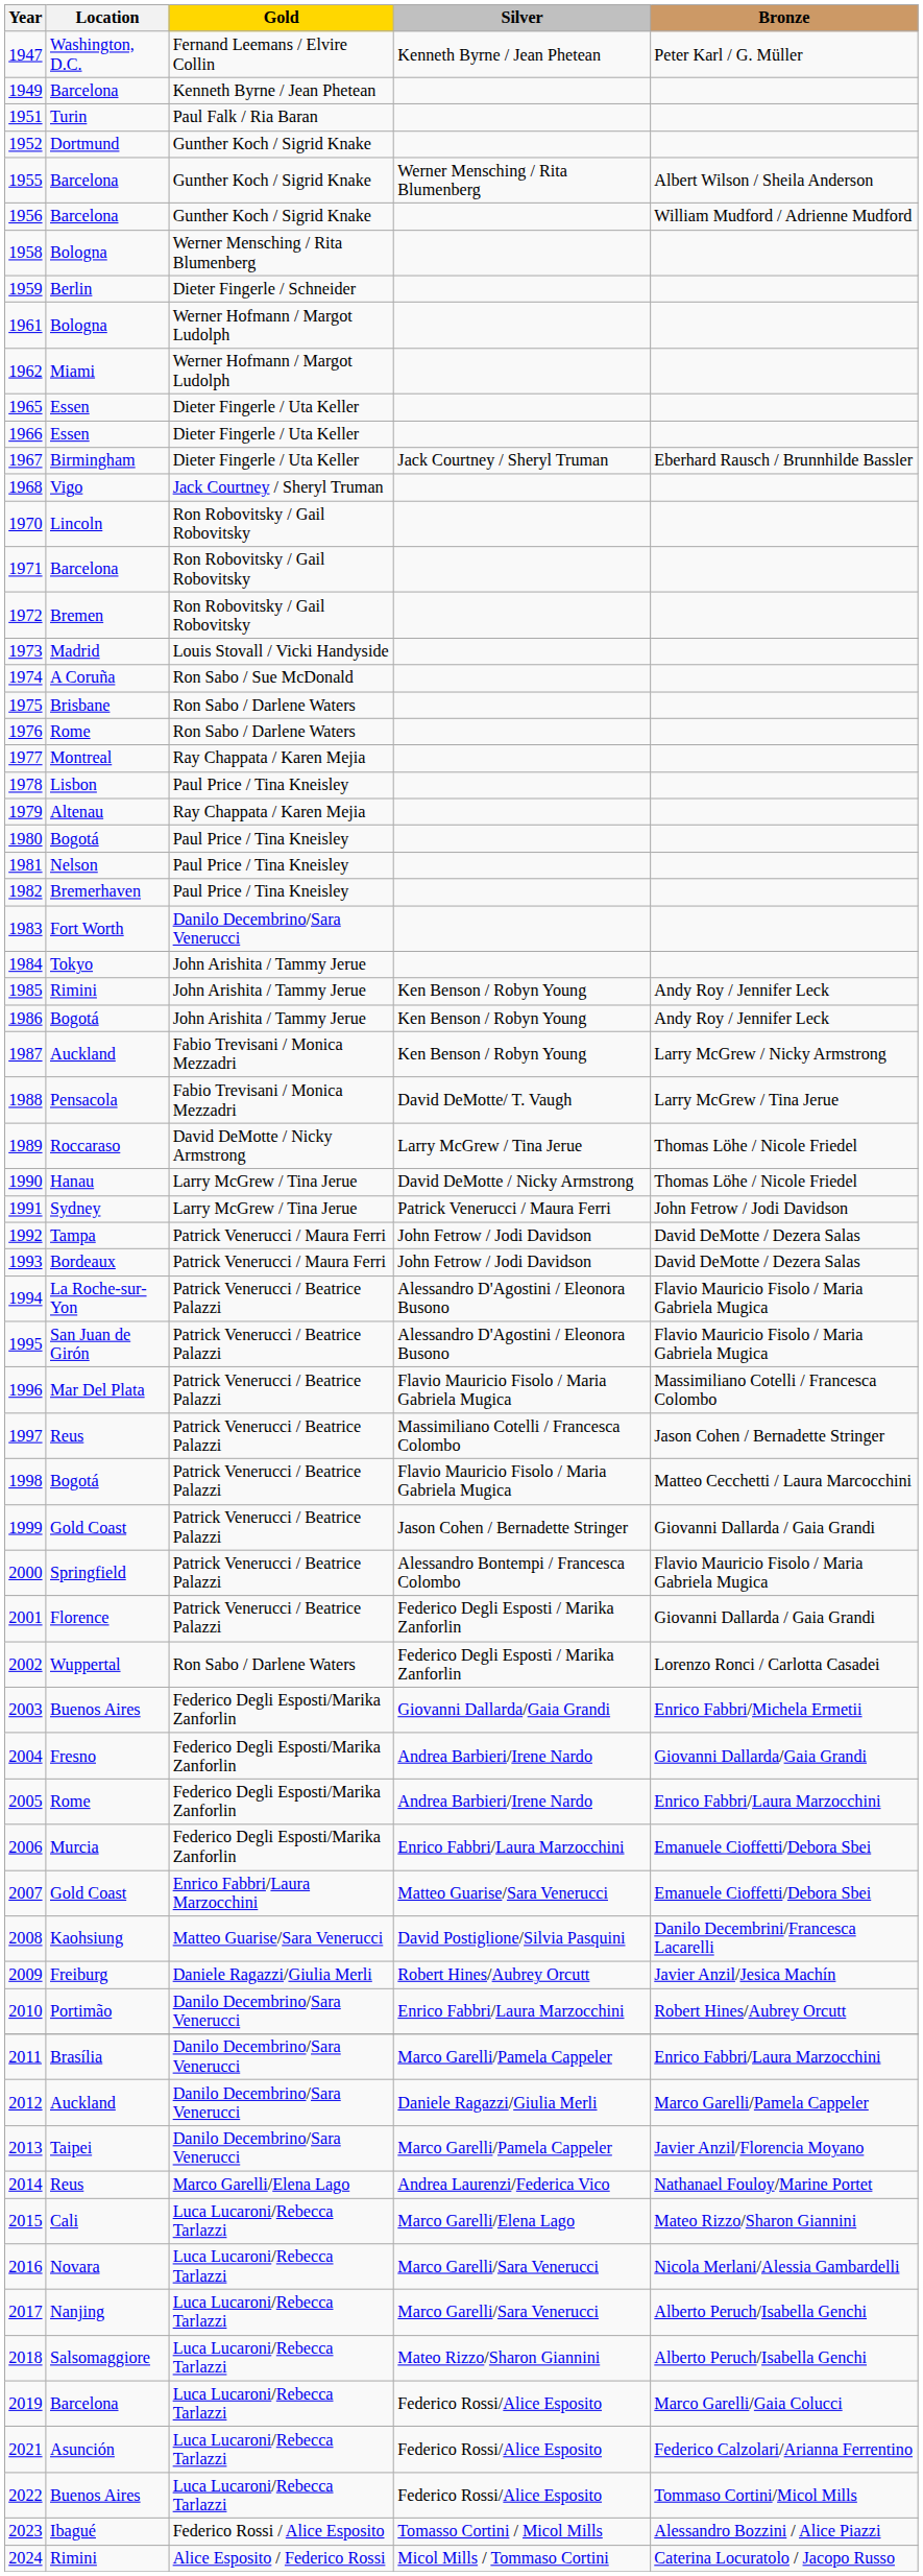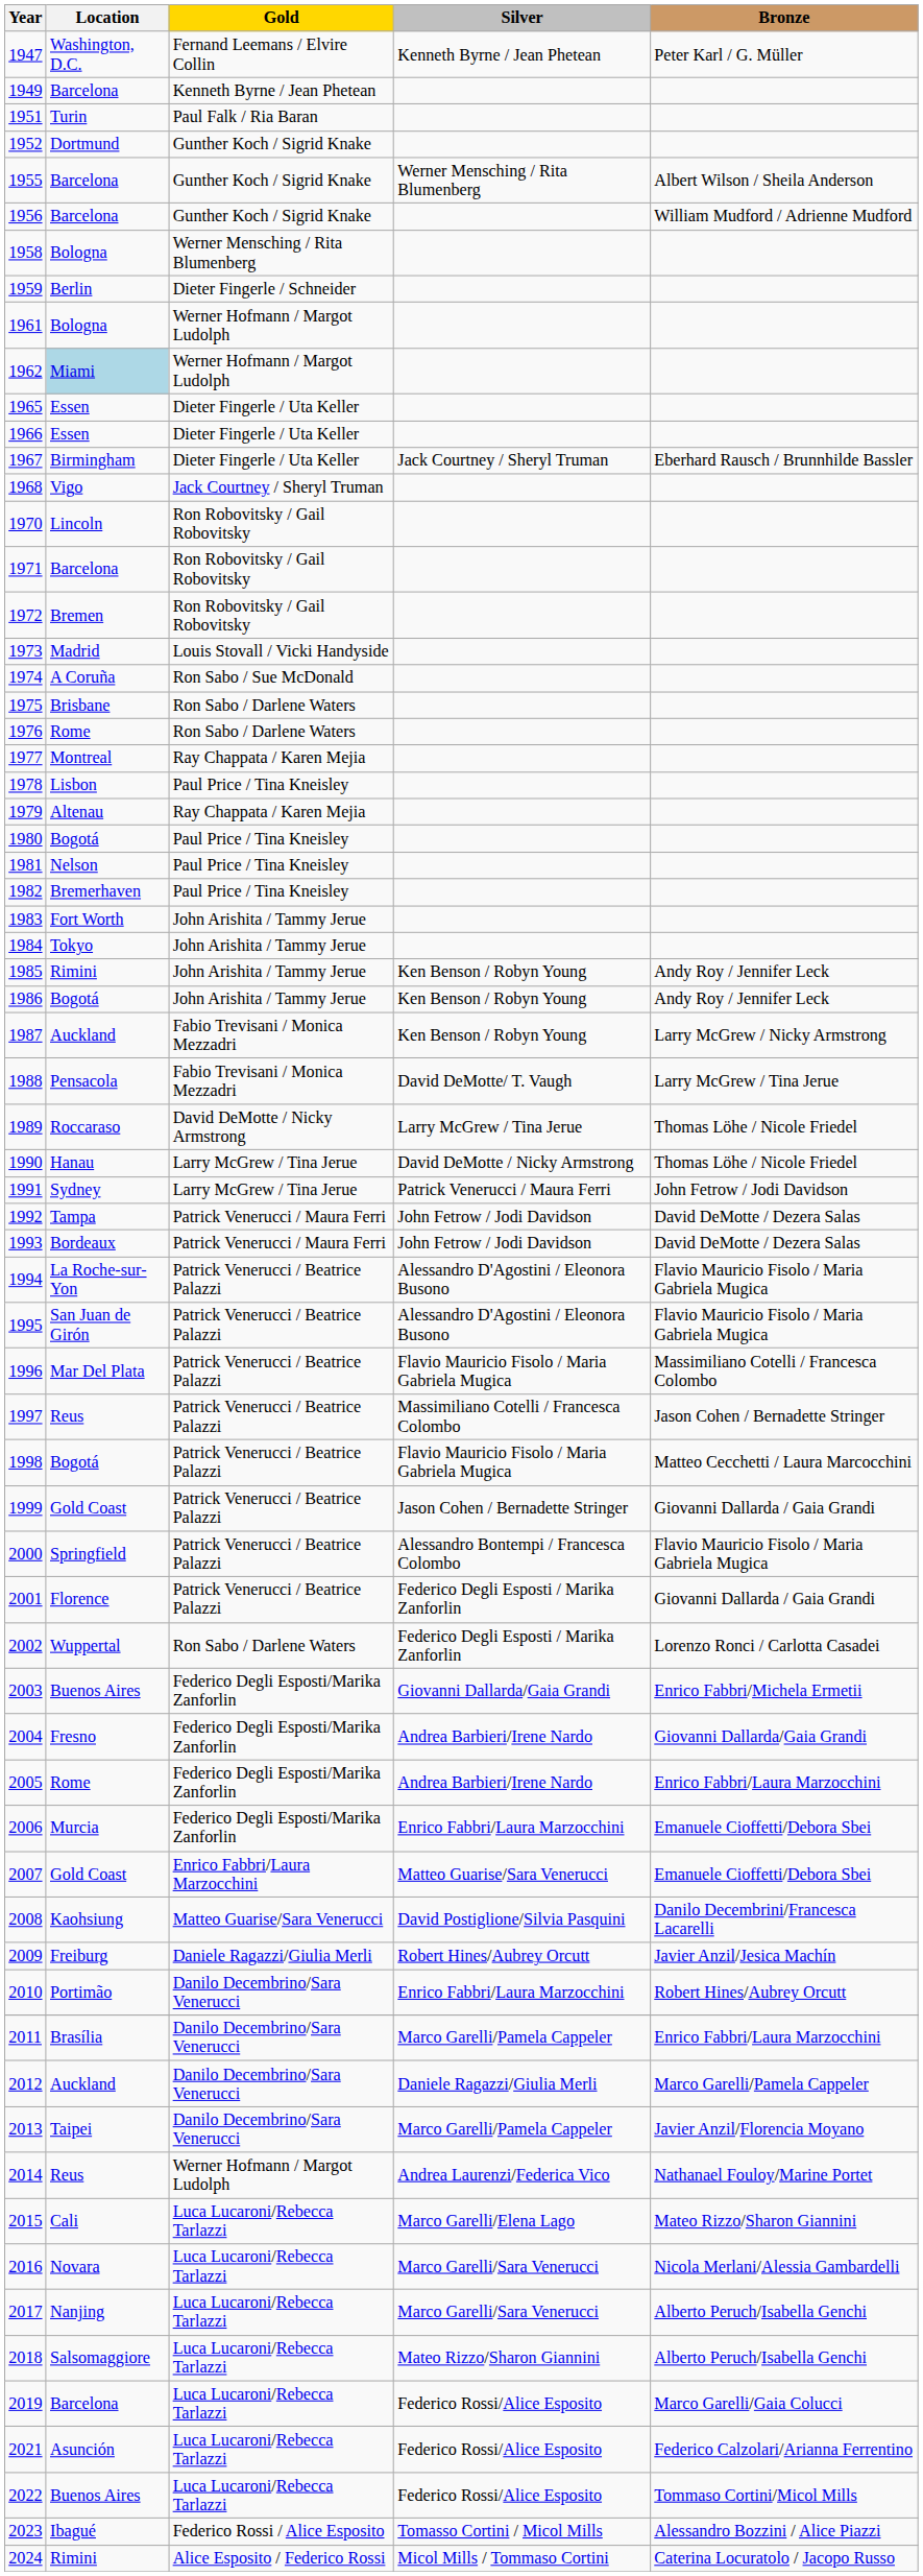 <table class="wikitable">
 <tr>
 <th>Year</th>
 <th>Location</th>
 <th style="background-color:gold;">Gold</th>
 <th style="background-color:silver;">Silver</th>
 <th style="background-color:#cc9966;">Bronze</th>
 </tr>
 <tr>
 <td><a href='#'>1947</a></td>
 <td> <a href='#'>Washington, D.C.</a></td>
 <td> Fernand Leemans / Elvire Collin</td>
 <td> Kenneth Byrne / Jean Phetean</td>
 <td> Peter Karl / G. Müller</td>
 </tr>
 <tr>
 <td><a href='#'>1949</a></td>
 <td> <a href='#'>Barcelona</a></td>
 <td> Kenneth Byrne / Jean Phetean</td>
 <td></td>
 <td></td>
 </tr>
 <tr>
 <td><a href='#'>1951</a></td>
 <td> <a href='#'>Turin</a></td>
 <td> Paul Falk / Ria Baran</td>
 <td></td>
 <td></td>
 </tr>
 <tr>
 <td><a href='#'>1952</a></td>
 <td> <a href='#'>Dortmund</a></td>
 <td> Gunther Koch / Sigrid Knake</td>
 <td></td>
 <td></td>
 </tr>
 <tr>
 <td><a href='#'>1955</a></td>
 <td> <a href='#'>Barcelona</a></td>
 <td> Gunther Koch / Sigrid Knake</td>
 <td> Werner Mensching / Rita Blumenberg</td>
 <td> Albert Wilson / Sheila Anderson</td>
 </tr>
 <tr>
 <td><a href='#'>1956</a></td>
 <td> <a href='#'>Barcelona</a></td>
 <td> Gunther Koch / Sigrid Knake</td>
 <td></td>
 <td> William Mudford / Adrienne Mudford</td>
 </tr>
 <tr>
 <td><a href='#'>1958</a></td>
 <td> <a href='#'>Bologna</a></td>
 <td> Werner Mensching / Rita Blumenberg</td>
 <td></td>
 <td></td>
 </tr>
 <tr>
 <td><a href='#'>1959</a></td>
 <td> <a href='#'>Berlin</a></td>
 <td> Dieter Fingerle / Schneider</td>
 <td></td>
 <td></td>
 </tr>
 <tr>
 <td><a href='#'>1961</a></td>
 <td> <a href='#'>Bologna</a></td>
 <td> Werner Hofmann / Margot Ludolph</td>
 <td></td>
 <td></td>
 </tr>
 <tr>
 <td><a href='#'>1962</a></td>
-<td> <a href='#'>Miami</a></td>
+<td style="background: lightblue;"> <a href='#'>Miami</a></td>
 <td> Werner Hofmann / Margot Ludolph</td>
 <td></td>
 <td></td>
 </tr>
 <tr>
 <td><a href='#'>1965</a></td>
 <td> <a href='#'>Essen</a></td>
 <td> Dieter Fingerle / Uta Keller</td>
 <td></td>
 <td></td>
 </tr>
 <tr>
 <td><a href='#'>1966</a></td>
 <td> <a href='#'>Essen</a></td>
 <td> Dieter Fingerle / Uta Keller</td>
 <td></td>
 <td></td>
 </tr>
 <tr>
 <td><a href='#'>1967</a></td>
 <td> <a href='#'>Birmingham</a></td>
 <td> Dieter Fingerle / Uta Keller</td>
 <td> Jack Courtney / Sheryl Truman</td>
 <td> Eberhard Rausch / Brunnhilde Bassler</td>
 </tr>
 <tr>
 <td><a href='#'>1968</a></td>
 <td> <a href='#'>Vigo</a></td>
 <td> <a href='#'>Jack Courtney</a> / Sheryl Truman</td>
 <td></td>
 <td></td>
 </tr>
 <tr>
 <td><a href='#'>1970</a></td>
 <td> <a href='#'>Lincoln</a></td>
 <td> Ron Robovitsky / Gail Robovitsky</td>
 <td></td>
 <td></td>
 </tr>
 <tr>
 <td><a href='#'>1971</a></td>
 <td> <a href='#'>Barcelona</a></td>
 <td> Ron Robovitsky / Gail Robovitsky</td>
 <td></td>
 <td></td>
 </tr>
 <tr>
 <td><a href='#'>1972</a></td>
 <td> <a href='#'>Bremen</a></td>
 <td> Ron Robovitsky / Gail Robovitsky</td>
 <td></td>
 <td></td>
 </tr>
 <tr>
 <td><a href='#'>1973</a></td>
 <td> <a href='#'>Madrid</a></td>
 <td> Louis Stovall / Vicki Handyside</td>
 <td></td>
 <td></td>
 </tr>
 <tr>
 <td><a href='#'>1974</a></td>
 <td> <a href='#'>A Coruña</a></td>
 <td> Ron Sabo / Sue McDonald</td>
 <td></td>
 <td></td>
 </tr>
 <tr>
 <td><a href='#'>1975</a></td>
 <td> <a href='#'>Brisbane</a></td>
 <td> Ron Sabo / Darlene Waters</td>
 <td></td>
 <td></td>
 </tr>
 <tr>
 <td><a href='#'>1976</a></td>
 <td> <a href='#'>Rome</a></td>
 <td> Ron Sabo / Darlene Waters</td>
 <td></td>
 <td></td>
 </tr>
 <tr>
 <td><a href='#'>1977</a></td>
 <td> <a href='#'>Montreal</a></td>
 <td> Ray Chappata / Karen Mejia</td>
 <td></td>
 <td></td>
 </tr>
 <tr>
 <td><a href='#'>1978</a></td>
 <td> <a href='#'>Lisbon</a></td>
 <td> Paul Price / Tina Kneisley</td>
 <td></td>
 <td></td>
 </tr>
 <tr>
 <td><a href='#'>1979</a></td>
 <td> <a href='#'>Altenau</a></td>
 <td> Ray Chappata / Karen Mejia</td>
 <td></td>
 <td></td>
 </tr>
 <tr>
 <td><a href='#'>1980</a></td>
 <td> <a href='#'>Bogotá</a></td>
 <td> Paul Price / Tina Kneisley</td>
 <td></td>
 <td></td>
 </tr>
 <tr>
 <td><a href='#'>1981</a></td>
 <td> <a href='#'>Nelson</a></td>
 <td> Paul Price / Tina Kneisley</td>
 <td></td>
 <td></td>
 </tr>
 <tr>
 <td><a href='#'>1982</a></td>
 <td> <a href='#'>Bremerhaven</a></td>
 <td> Paul Price / Tina Kneisley</td>
 <td></td>
 <td></td>
 </tr>
 <tr>
 <td><a href='#'>1983</a></td>
 <td> <a href='#'>Fort Worth</a></td>
-<td> <a href='#'>Danilo Decembrino</a>/<a href='#'>Sara Venerucci</a></td>
+<td> John Arishita / Tammy Jerue</td>
 <td></td>
 <td></td>
 </tr>
 <tr>
 <td><a href='#'>1984</a></td>
 <td> <a href='#'>Tokyo</a></td>
 <td> John Arishita / Tammy Jerue</td>
 <td></td>
 <td></td>
 </tr>
 <tr>
 <td><a href='#'>1985</a></td>
 <td> <a href='#'>Rimini</a></td>
 <td> John Arishita / Tammy Jerue</td>
 <td> Ken Benson / Robyn Young</td>
 <td> Andy Roy / Jennifer Leck</td>
 </tr>
 <tr>
 <td><a href='#'>1986</a></td>
 <td> <a href='#'>Bogotá</a></td>
 <td> John Arishita / Tammy Jerue</td>
 <td> Ken Benson / Robyn Young</td>
 <td> Andy Roy / Jennifer Leck</td>
 </tr>
 <tr>
 <td><a href='#'>1987</a></td>
 <td> <a href='#'>Auckland</a></td>
 <td> Fabio Trevisani / Monica Mezzadri</td>
 <td> Ken Benson / Robyn Young</td>
 <td> Larry McGrew / Nicky Armstrong</td>
 </tr>
 <tr>
 <td><a href='#'>1988</a></td>
 <td> <a href='#'>Pensacola</a></td>
 <td> Fabio Trevisani / Monica Mezzadri</td>
 <td> David DeMotte/ T. Vaugh</td>
 <td> Larry McGrew / Tina Jerue</td>
 </tr>
 <tr>
 <td><a href='#'>1989</a></td>
 <td> <a href='#'>Roccaraso</a></td>
 <td> David DeMotte / Nicky Armstrong</td>
 <td> Larry McGrew / Tina Jerue</td>
 <td> Thomas Löhe / Nicole Friedel</td>
 </tr>
 <tr>
 <td><a href='#'>1990</a></td>
 <td> <a href='#'>Hanau</a></td>
 <td> Larry McGrew / Tina Jerue</td>
 <td> David DeMotte / Nicky Armstrong</td>
 <td> Thomas Löhe / Nicole Friedel</td>
 </tr>
 <tr>
 <td><a href='#'>1991</a></td>
 <td> <a href='#'>Sydney</a></td>
 <td> Larry McGrew / Tina Jerue</td>
 <td> Patrick Venerucci / Maura Ferri</td>
 <td> John Fetrow / Jodi Davidson</td>
 </tr>
 <tr>
 <td><a href='#'>1992</a></td>
 <td> <a href='#'>Tampa</a></td>
 <td> Patrick Venerucci / Maura Ferri</td>
 <td> John Fetrow / Jodi Davidson</td>
 <td> David DeMotte / Dezera Salas</td>
 </tr>
 <tr>
 <td><a href='#'>1993</a></td>
 <td> <a href='#'>Bordeaux</a></td>
 <td> Patrick Venerucci / Maura Ferri</td>
 <td> John Fetrow / Jodi Davidson</td>
 <td> David DeMotte / Dezera Salas</td>
 </tr>
 <tr>
 <td><a href='#'>1994</a></td>
 <td> <a href='#'>La Roche-sur-Yon</a></td>
 <td> Patrick Venerucci / Beatrice Palazzi</td>
 <td> Alessandro D'Agostini / Eleonora Busono</td>
 <td> Flavio Mauricio Fisolo / Maria Gabriela Mugica</td>
 </tr>
 <tr>
 <td><a href='#'>1995</a></td>
 <td> <a href='#'>San Juan de Girón</a></td>
 <td> Patrick Venerucci / Beatrice Palazzi</td>
 <td> Alessandro D'Agostini / Eleonora Busono</td>
 <td> Flavio Mauricio Fisolo / Maria Gabriela Mugica</td>
 </tr>
 <tr>
 <td><a href='#'>1996</a></td>
 <td> <a href='#'>Mar Del Plata</a></td>
 <td> Patrick Venerucci / Beatrice Palazzi</td>
 <td> Flavio Mauricio Fisolo / Maria Gabriela Mugica</td>
 <td> Massimiliano Cotelli / Francesca Colombo</td>
 </tr>
 <tr>
 <td><a href='#'>1997</a></td>
 <td> <a href='#'>Reus</a></td>
 <td> Patrick Venerucci / Beatrice Palazzi</td>
 <td> Massimiliano Cotelli / Francesca Colombo</td>
 <td> Jason Cohen / Bernadette Stringer</td>
 </tr>
 <tr>
 <td><a href='#'>1998</a></td>
 <td> <a href='#'>Bogotá</a></td>
 <td> Patrick Venerucci / Beatrice Palazzi</td>
 <td> Flavio Mauricio Fisolo / Maria Gabriela Mugica</td>
 <td> Matteo Cecchetti / Laura Marcocchini</td>
 </tr>
 <tr>
 <td><a href='#'>1999</a></td>
 <td> <a href='#'>Gold Coast</a></td>
 <td> Patrick Venerucci / Beatrice Palazzi</td>
 <td> Jason Cohen / Bernadette Stringer</td>
 <td> Giovanni Dallarda / Gaia Grandi</td>
 </tr>
 <tr>
 <td><a href='#'>2000</a></td>
 <td> <a href='#'>Springfield</a></td>
 <td> Patrick Venerucci / Beatrice Palazzi</td>
 <td> Alessandro Bontempi / Francesca Colombo</td>
 <td> Flavio Mauricio Fisolo / Maria Gabriela Mugica</td>
 </tr>
 <tr>
 <td><a href='#'>2001</a></td>
 <td> <a href='#'>Florence</a></td>
 <td> Patrick Venerucci / Beatrice Palazzi</td>
 <td> Federico Degli Esposti / Marika Zanforlin</td>
 <td> Giovanni Dallarda / Gaia Grandi</td>
 </tr>
 <tr>
 <td><a href='#'>2002</a></td>
 <td> <a href='#'>Wuppertal</a></td>
 <td> Ron Sabo / Darlene Waters</td>
 <td> Federico Degli Esposti / Marika Zanforlin</td>
 <td> Lorenzo Ronci / Carlotta Casadei</td>
 </tr>
 <tr>
 <td><a href='#'>2003</a></td>
 <td> <a href='#'>Buenos Aires</a></td>
 <td> Federico Degli Esposti/Marika Zanforlin</td>
 <td> <a href='#'>Giovanni Dallarda</a>/<a href='#'>Gaia Grandi</a></td>
 <td> <a href='#'>Enrico Fabbri</a>/<a href='#'>Michela Ermetii</a></td>
 </tr>
 <tr>
 <td><a href='#'>2004</a></td>
 <td> <a href='#'>Fresno</a></td>
 <td> Federico Degli Esposti/Marika Zanforlin</td>
 <td> <a href='#'>Andrea Barbieri</a>/<a href='#'>Irene Nardo</a></td>
 <td> <a href='#'>Giovanni Dallarda</a>/<a href='#'>Gaia Grandi</a></td>
 </tr>
 <tr>
 <td><a href='#'>2005</a></td>
 <td> <a href='#'>Rome</a></td>
 <td> Federico Degli Esposti/Marika Zanforlin</td>
 <td> <a href='#'>Andrea Barbieri</a>/<a href='#'>Irene Nardo</a></td>
 <td> <a href='#'>Enrico Fabbri</a>/<a href='#'>Laura Marzocchini</a></td>
 </tr>
 <tr>
 <td><a href='#'>2006</a></td>
 <td> <a href='#'>Murcia</a></td>
 <td> Federico Degli Esposti/Marika Zanforlin</td>
 <td> <a href='#'>Enrico Fabbri</a>/<a href='#'>Laura Marzocchini</a></td>
 <td> <a href='#'>Emanuele Cioffetti</a>/<a href='#'>Debora Sbei</a></td>
 </tr>
 <tr>
 <td><a href='#'>2007</a></td>
 <td> <a href='#'>Gold Coast</a></td>
 <td> <a href='#'>Enrico Fabbri</a>/<a href='#'>Laura Marzocchini</a></td>
 <td> <a href='#'>Matteo Guarise</a>/<a href='#'>Sara Venerucci</a></td>
 <td> <a href='#'>Emanuele Cioffetti</a>/<a href='#'>Debora Sbei</a></td>
 </tr>
 <tr>
 <td><a href='#'>2008</a></td>
 <td> <a href='#'>Kaohsiung</a></td>
 <td> <a href='#'>Matteo Guarise</a>/<a href='#'>Sara Venerucci</a></td>
 <td> <a href='#'>David Postiglione</a>/<a href='#'>Silvia Pasquini</a></td>
 <td> <a href='#'>Danilo Decembrini</a>/<a href='#'>Francesca Lacarelli</a></td>
 </tr>
 <tr>
 <td><a href='#'>2009</a></td>
 <td> <a href='#'>Freiburg</a></td>
 <td> <a href='#'>Daniele Ragazzi</a>/<a href='#'>Giulia Merli</a></td>
 <td> <a href='#'>Robert Hines</a>/<a href='#'>Aubrey Orcutt</a></td>
 <td> <a href='#'>Javier Anzil</a>/<a href='#'>Jesica Machín</a></td>
 </tr>
 <tr>
 <td><a href='#'>2010</a></td>
 <td> <a href='#'>Portimão</a></td>
 <td> <a href='#'>Danilo Decembrino</a>/<a href='#'>Sara Venerucci</a></td>
 <td> <a href='#'>Enrico Fabbri</a>/<a href='#'>Laura Marzocchini</a></td>
 <td> <a href='#'>Robert Hines</a>/<a href='#'>Aubrey Orcutt</a></td>
 </tr>
 <tr>
 </tr>
 <tr>
 <td><a href='#'>2011</a></td>
 <td> <a href='#'>Brasília</a></td>
 <td> <a href='#'>Danilo Decembrino</a>/<a href='#'>Sara Venerucci</a></td>
 <td> <a href='#'>Marco Garelli</a>/<a href='#'>Pamela Cappeler</a></td>
 <td> <a href='#'>Enrico Fabbri</a>/<a href='#'>Laura Marzocchini</a></td>
 </tr>
 <tr>
 <td><a href='#'>2012</a></td>
 <td> <a href='#'>Auckland</a></td>
 <td> <a href='#'>Danilo Decembrino</a>/<a href='#'>Sara Venerucci</a></td>
 <td> <a href='#'>Daniele Ragazzi</a>/<a href='#'>Giulia Merli</a></td>
 <td> <a href='#'>Marco Garelli</a>/<a href='#'>Pamela Cappeler</a></td>
 </tr>
 <tr>
 <td><a href='#'>2013</a></td>
 <td> <a href='#'>Taipei</a></td>
 <td> <a href='#'>Danilo Decembrino</a>/<a href='#'>Sara Venerucci</a></td>
 <td> <a href='#'>Marco Garelli</a>/<a href='#'>Pamela Cappeler</a></td>
 <td> <a href='#'>Javier Anzil</a>/<a href='#'>Florencia Moyano</a></td>
 </tr>
 <tr>
 <td><a href='#'>2014</a></td>
 <td> <a href='#'>Reus</a></td>
-<td> <a href='#'>Marco Garelli</a>/<a href='#'>Elena Lago</a></td>
+<td> Werner Hofmann / Margot Ludolph</td>
 <td> <a href='#'>Andrea Laurenzi</a>/<a href='#'>Federica Vico</a></td>
 <td> <a href='#'>Nathanael Fouloy</a>/<a href='#'>Marine Portet</a></td>
 </tr>
 <tr>
 <td><a href='#'>2015</a></td>
 <td> <a href='#'>Cali</a></td>
 <td> <a href='#'>Luca Lucaroni</a>/<a href='#'>Rebecca Tarlazzi</a></td>
 <td> <a href='#'>Marco Garelli</a>/<a href='#'>Elena Lago</a></td>
 <td> <a href='#'>Mateo Rizzo</a>/<a href='#'>Sharon Giannini</a></td>
 </tr>
 <tr>
 <td><a href='#'>2016</a></td>
 <td> <a href='#'>Novara</a></td>
 <td> <a href='#'>Luca Lucaroni</a>/<a href='#'>Rebecca Tarlazzi</a></td>
 <td> <a href='#'>Marco Garelli</a>/<a href='#'>Sara Venerucci</a></td>
 <td> <a href='#'>Nicola Merlani</a>/<a href='#'>Alessia Gambardelli</a></td>
 </tr>
 <tr>
 <td><a href='#'>2017</a></td>
 <td> <a href='#'>Nanjing</a></td>
 <td> <a href='#'>Luca Lucaroni</a>/<a href='#'>Rebecca Tarlazzi</a></td>
 <td> <a href='#'>Marco Garelli</a>/<a href='#'>Sara Venerucci</a></td>
 <td> <a href='#'>Alberto Peruch</a>/<a href='#'>Isabella Genchi</a></td>
 </tr>
 <tr>
 <td><a href='#'>2018</a></td>
 <td> <a href='#'>Salsomaggiore</a></td>
 <td> <a href='#'>Luca Lucaroni</a>/<a href='#'>Rebecca Tarlazzi</a></td>
 <td> <a href='#'>Mateo Rizzo</a>/<a href='#'>Sharon Giannini</a></td>
 <td> <a href='#'>Alberto Peruch</a>/<a href='#'>Isabella Genchi</a></td>
 </tr>
 <tr>
 <td><a href='#'>2019</a></td>
 <td> <a href='#'>Barcelona</a></td>
 <td> <a href='#'>Luca Lucaroni</a>/<a href='#'>Rebecca Tarlazzi</a></td>
 <td> Federico Rossi/<a href='#'>Alice Esposito</a></td>
 <td> <a href='#'>Marco Garelli</a>/<a href='#'>Gaia Colucci</a></td>
 </tr>
 <tr>
 <td><a href='#'>2021</a></td>
 <td> <a href='#'>Asunción</a></td>
 <td> <a href='#'>Luca Lucaroni</a>/<a href='#'>Rebecca Tarlazzi</a></td>
 <td> Federico Rossi/<a href='#'>Alice Esposito</a></td>
 <td> <a href='#'>Federico Calzolari</a>/<a href='#'>Arianna Ferrentino</a></td>
 </tr>
 <tr>
 <td><a href='#'>2022</a></td>
 <td> <a href='#'>Buenos Aires</a></td>
 <td> <a href='#'>Luca Lucaroni</a>/<a href='#'>Rebecca Tarlazzi</a></td>
 <td> Federico Rossi/<a href='#'>Alice Esposito</a></td>
 <td> <a href='#'>Tommaso Cortini</a>/<a href='#'>Micol Mills</a></td>
 </tr>
 <tr>
 <td><a href='#'>2023</a></td>
 <td> <a href='#'>Ibagué</a></td>
 <td> Federico Rossi / <a href='#'>Alice Esposito</a></td>
 <td> <a href='#'>Tomasso Cortini</a> / <a href='#'>Micol Mills</a></td>
 <td> <a href='#'>Alessandro Bozzini</a> / <a href='#'>Alice Piazzi</a></td>
 </tr>
 <tr>
 <td><a href='#'>2024</a></td>
 <td> <a href='#'>Rimini</a></td>
 <td> <a href='#'>Alice Esposito</a> / <a href='#'>Federico Rossi</a></td>
 <td> <a href='#'>Micol Mills</a> / <a href='#'>Tommaso Cortini</a></td>
 <td> <a href='#'>Caterina Locuratolo</a> / <a href='#'>Jacopo Russo</a></td>
 </tr>
 </table>
